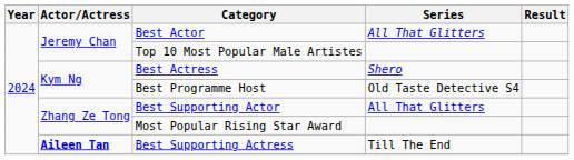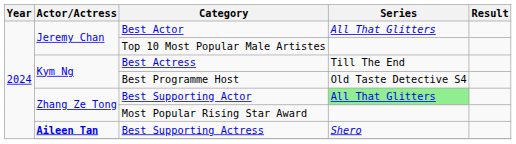 <table class="wikitable plainrowheaders">
 <tr>
 <th scope="col">Year<br></th>
 <th scope="col">Actor/Actress</th>
 <th scope="col">Category</th>
 <th scope="col">Series</th>
 <th scope="col">Result</th>
 </tr>
 <tr>
 <td style="text-align: center;" rowspan="9"><a href='#'>2024</a></td>
 <td rowspan="2"><a href='#'>Jeremy Chan</a></td>
 <td><a href='#'>Best Actor</a></td>
 <td><em><a href='#'>All That Glitters</a></em></td>
 <td></td>
 </tr>
 <tr>
 <td>Top 10 Most Popular Male Artistes</td>
 <td></td>
 <td></td>
 </tr>
 <tr>
 <td rowspan="2"><a href='#'>Kym Ng</a></td>
 <td><a href='#'>Best Actress</a></td>
-<td><em><a href='#'>Shero</a></em></td>
+<td>Till The End</td>
 <td></td>
 </tr>
 <tr>
 <td>Best Programme Host</td>
 <td>Old Taste Detective S4</td>
 <td></td>
 </tr>
 <tr>
 <td rowspan="2"><a href='#'>Zhang Ze Tong</a></td>
 <td><a href='#'>Best Supporting Actor</a></td>
-<td><a href='#'>All That Glitters</a></td>
+<td style="background: lightgreen;"><a href='#'>All That Glitters</a></td>
 <td></td>
 </tr>
 <tr>
 <td>Most Popular Rising Star Award</td>
 <td></td>
 <td></td>
 </tr>
 <tr>
 <td><strong><a href='#'>Aileen Tan</a></strong></td>
 <td><a href='#'>Best Supporting Actress</a></td>
-<td>Till The End</td>
+<td><em><a href='#'>Shero</a></em></td>
 <td></td>
 </tr>
 <tr>
 </tr>
 </table>
